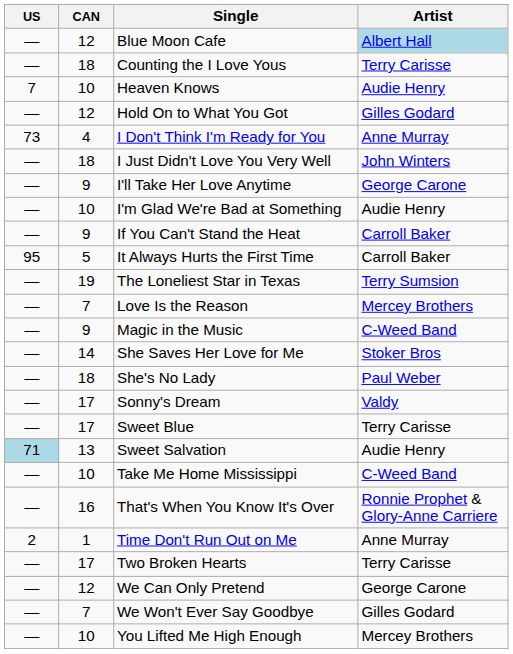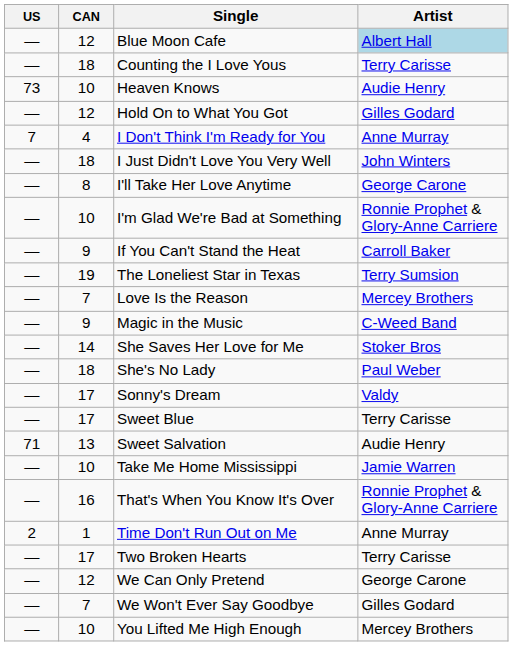 <table class="wikitable sortable">
 <tr>
 <th width="50"><small>US</small></th>
 <th width="50"><small>CAN</small></th>
 <th style="width:250px;">Single</th>
 <th style="width:150px;">Artist</th>
 </tr>
 <tr>
 <td style="text-align:center;">—</td>
 <td style="text-align:center;">12</td>
 <td>Blue Moon Cafe</td>
 <td style="background: lightblue;"><a href='#'>Albert Hall</a></td>
 </tr>
 <tr>
 <td style="text-align:center;">—</td>
 <td style="text-align:center;">18</td>
 <td>Counting the I Love Yous</td>
 <td><a href='#'>Terry Carisse</a></td>
 </tr>
 <tr>
-<td style="text-align:center;">7</td>
+<td style="text-align:center;">73</td>
 <td style="text-align:center;">10</td>
 <td>Heaven Knows</td>
 <td><a href='#'>Audie Henry</a></td>
 </tr>
 <tr>
 <td style="text-align:center;">—</td>
 <td style="text-align:center;">12</td>
 <td>Hold On to What You Got</td>
 <td><a href='#'>Gilles Godard</a></td>
 </tr>
 <tr>
-<td style="text-align:center;">73</td>
+<td style="text-align:center;">7</td>
 <td style="text-align:center;">4</td>
 <td><a href='#'>I Don't Think I'm Ready for You</a></td>
 <td><a href='#'>Anne Murray</a></td>
 </tr>
 <tr>
 <td style="text-align:center;">—</td>
 <td style="text-align:center;">18</td>
 <td>I Just Didn't Love You Very Well</td>
 <td><a href='#'>John Winters</a></td>
 </tr>
 <tr>
 <td style="text-align:center;">—</td>
-<td style="text-align:center;">9</td>
+<td style="text-align:center;">8</td>
 <td>I'll Take Her Love Anytime</td>
 <td><a href='#'>George Carone</a></td>
 </tr>
 <tr>
 <td style="text-align:center;">—</td>
 <td style="text-align:center;">10</td>
 <td>I'm Glad We're Bad at Something</td>
-<td>Audie Henry</td>
+<td><a href='#'>Ronnie Prophet</a> & <a href='#'>Glory-Anne Carriere</a></td>
 </tr>
 <tr>
 <td style="text-align:center;">—</td>
 <td style="text-align:center;">9</td>
 <td>If You Can't Stand the Heat</td>
 <td><a href='#'>Carroll Baker</a></td>
-</tr>
-<tr>
-<td style="text-align:center;">95</td>
-<td style="text-align:center;">5</td>
-<td>It Always Hurts the First Time</td>
-<td>Carroll Baker</td>
 </tr>
 <tr>
 <td style="text-align:center;">—</td>
 <td style="text-align:center;">19</td>
 <td>The Loneliest Star in Texas</td>
 <td><a href='#'>Terry Sumsion</a></td>
 </tr>
 <tr>
 <td style="text-align:center;">—</td>
 <td style="text-align:center;">7</td>
 <td>Love Is the Reason</td>
 <td><a href='#'>Mercey Brothers</a></td>
 </tr>
 <tr>
 <td style="text-align:center;">—</td>
 <td style="text-align:center;">9</td>
 <td>Magic in the Music</td>
 <td><a href='#'>C-Weed Band</a></td>
 </tr>
 <tr>
 <td style="text-align:center;">—</td>
 <td style="text-align:center;">14</td>
 <td>She Saves Her Love for Me</td>
 <td><a href='#'>Stoker Bros</a></td>
 </tr>
 <tr>
 <td style="text-align:center;">—</td>
 <td style="text-align:center;">18</td>
 <td>She's No Lady</td>
 <td><a href='#'>Paul Weber</a></td>
 </tr>
 <tr>
 <td style="text-align:center;">—</td>
 <td style="text-align:center;">17</td>
 <td>Sonny's Dream</td>
 <td><a href='#'>Valdy</a></td>
 </tr>
 <tr>
 <td style="text-align:center;">—</td>
 <td style="text-align:center;">17</td>
 <td>Sweet Blue</td>
 <td>Terry Carisse</td>
 </tr>
 <tr>
-<td style="background: lightblue; text-align:center;">71</td>
+<td style="text-align:center;">71</td>
 <td style="text-align:center;">13</td>
 <td>Sweet Salvation</td>
 <td>Audie Henry</td>
 </tr>
 <tr>
 <td style="text-align:center;">—</td>
 <td style="text-align:center;">10</td>
 <td>Take Me Home Mississippi</td>
-<td><a href='#'>C-Weed Band</a></td>
+<td><a href='#'>Jamie Warren</a></td>
 </tr>
 <tr>
 <td style="text-align:center;">—</td>
 <td style="text-align:center;">16</td>
 <td>That's When You Know It's Over</td>
 <td><a href='#'>Ronnie Prophet</a> & <a href='#'>Glory-Anne Carriere</a></td>
 </tr>
 <tr>
 <td style="text-align:center;">2</td>
 <td style="text-align:center;">1</td>
 <td><a href='#'>Time Don't Run Out on Me</a></td>
 <td>Anne Murray</td>
 </tr>
 <tr>
 <td style="text-align:center;">—</td>
 <td style="text-align:center;">17</td>
 <td>Two Broken Hearts</td>
 <td>Terry Carisse</td>
 </tr>
 <tr>
 <td style="text-align:center;">—</td>
 <td style="text-align:center;">12</td>
 <td>We Can Only Pretend</td>
 <td>George Carone</td>
 </tr>
 <tr>
 <td style="text-align:center;">—</td>
 <td style="text-align:center;">7</td>
 <td>We Won't Ever Say Goodbye</td>
 <td>Gilles Godard</td>
 </tr>
 <tr>
 <td style="text-align:center;">—</td>
 <td style="text-align:center;">10</td>
 <td>You Lifted Me High Enough</td>
 <td>Mercey Brothers</td>
 </tr>
 </table>
